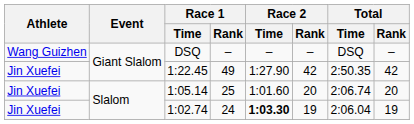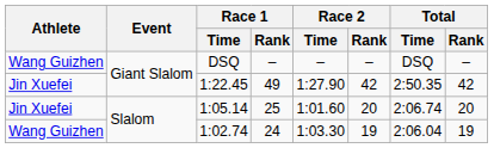 <table class="wikitable" style="font-size:90%">
 <tr>
 <th rowspan="2">Athlete</th>
 <th rowspan="2">Event</th>
 <th colspan="2">Race 1</th>
 <th colspan="2">Race 2</th>
 <th colspan="2">Total</th>
 </tr>
 <tr>
 <th>Time</th>
 <th>Rank</th>
 <th>Time</th>
 <th>Rank</th>
 <th>Time</th>
 <th>Rank</th>
 </tr>
 <tr>
 <td><a href='#'>Wang Guizhen</a></td>
 <td rowspan="2">Giant Slalom</td>
 <td align="center">DSQ</td>
 <td align="center">–</td>
 <td align="center">–</td>
 <td align="center">–</td>
 <td align="center">DSQ</td>
 <td align="center">–</td>
 </tr>
 <tr>
 <td><a href='#'>Jin Xuefei</a></td>
 <td align="center">1:22.45</td>
 <td align="center">49</td>
 <td align="center">1:27.90</td>
 <td align="center">42</td>
 <td align="center">2:50.35</td>
 <td align="center">42</td>
 </tr>
 <tr>
 <td><a href='#'>Jin Xuefei</a></td>
 <td rowspan="2">Slalom</td>
 <td align="center">1:05.14</td>
 <td align="center">25</td>
 <td align="center">1:01.60</td>
 <td align="center">20</td>
 <td align="center">2:06.74</td>
 <td align="center">20</td>
 </tr>
 <tr>
-<td><a href='#'>Jin Xuefei</a></td>
+<td><a href='#'>Wang Guizhen</a></td>
 <td align="center">1:02.74</td>
 <td align="center">24</td>
-<td align="center"><strong>1:03.30</strong></td>
+<td align="center">1:03.30</td>
 <td align="center">19</td>
 <td align="center">2:06.04</td>
 <td align="center">19</td>
 </tr>
 </table>
